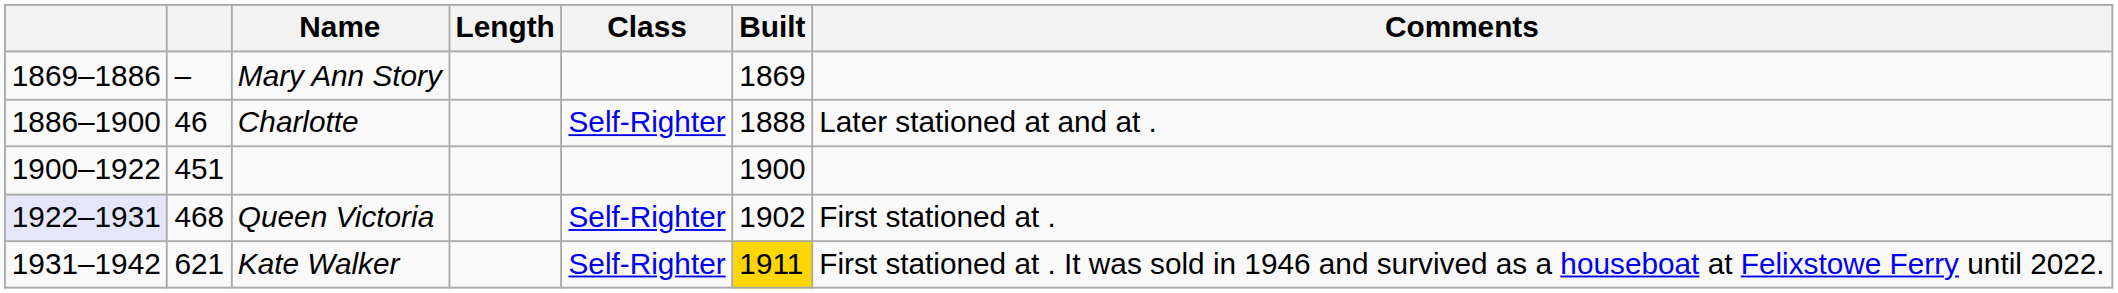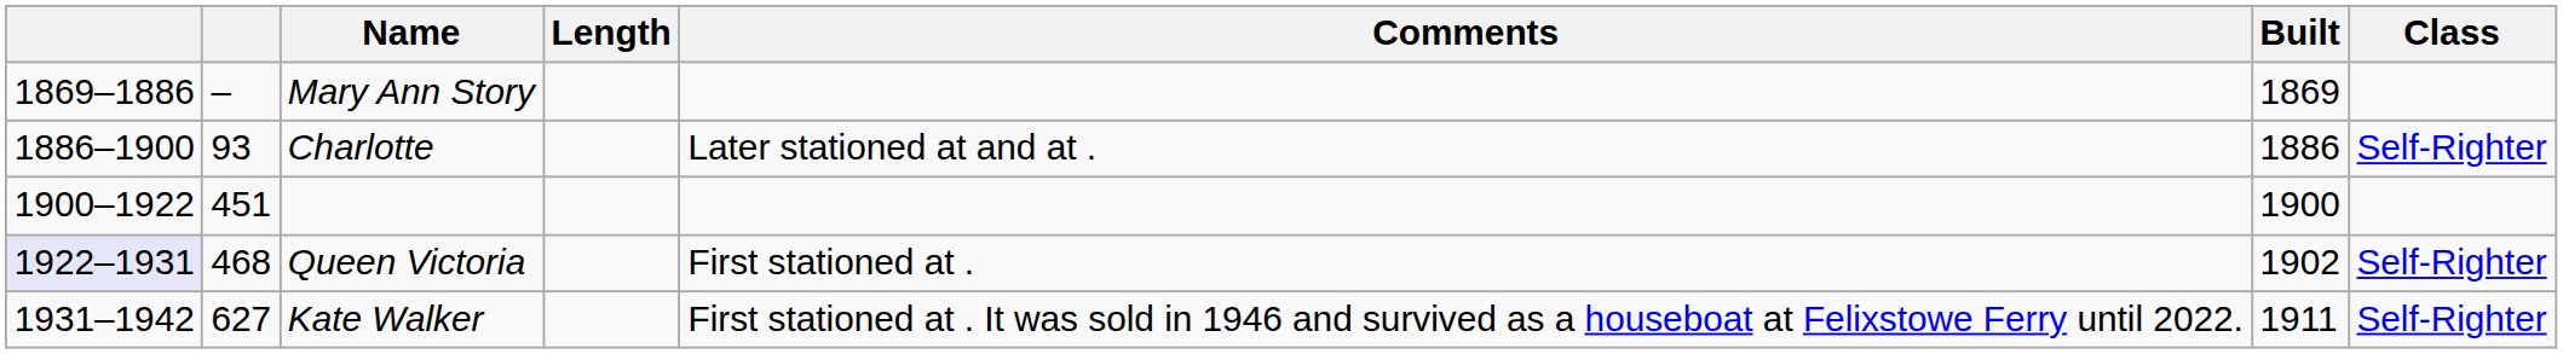 <table class="wikitable">
 <tr>
 <th></th>
 <th></th>
 <th>Name</th>
 <th>Length</th>
+<th>Comments</th>
+<th>Built</th>
 <th>Class</th>
-<th>Built</th>
-<th>Comments</th>
 </tr>
 <tr>
 <td>1869–1886</td>
 <td>–</td>
 <td><em>Mary Ann Story</em></td>
 <td></td>
 <td></td>
 <td>1869</td>
 <td></td>
 </tr>
 <tr>
 <td>1886–1900</td>
-<td>46</td>
+<td>93</td>
 <td><em>Charlotte</em></td>
 <td></td>
+<td>Later stationed at  and at .</td>
+<td>1886</td>
 <td><a href='#'>Self-Righter</a></td>
-<td>1888</td>
-<td>Later stationed at  and at .</td>
 </tr>
 <tr>
 <td>1900–1922</td>
 <td>451</td>
 <td><em></em></td>
 <td></td>
 <td></td>
 <td>1900</td>
 <td></td>
 </tr>
 <tr>
 <td style="background: lavender;">1922–1931</td>
 <td>468</td>
 <td><em>Queen Victoria</em></td>
 <td></td>
+<td>First stationed at .</td>
+<td>1902</td>
 <td><a href='#'>Self-Righter</a></td>
-<td>1902</td>
-<td>First stationed at .</td>
 </tr>
 <tr>
 <td>1931–1942</td>
-<td>621</td>
+<td>627</td>
 <td><em>Kate Walker</em></td>
 <td></td>
+<td>First stationed at . It was sold in 1946 and survived as a <a href='#'>houseboat</a> at <a href='#'>Felixstowe Ferry</a> until 2022.</td>
+<td>1911</td>
 <td><a href='#'>Self-Righter</a></td>
-<td style="background: gold;">1911</td>
-<td>First stationed at . It was sold in 1946 and survived as a <a href='#'>houseboat</a> at <a href='#'>Felixstowe Ferry</a> until 2022.</td>
 </tr>
 </table>
